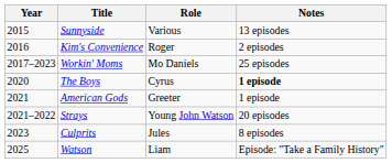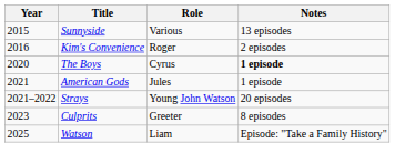 <table class="wikitable sortable">
 <tr>
 <th>Year</th>
 <th>Title</th>
 <th>Role</th>
 <th class="unsortable">Notes</th>
 </tr>
 <tr>
 <td>2015</td>
 <td><em><a href='#'>Sunnyside</a></em></td>
 <td>Various</td>
 <td>13 episodes</td>
 </tr>
 <tr>
 <td>2016</td>
 <td><em><a href='#'>Kim's Convenience</a></em></td>
 <td>Roger</td>
 <td>2 episodes</td>
 </tr>
 <tr>
-<td>2017–2023</td>
-<td><em><a href='#'>Workin' Moms</a></em></td>
-<td>Mo Daniels</td>
-<td>25 episodes</td>
-</tr>
-<tr>
 <td>2020</td>
 <td data-sort-value="Boys, The"><em><a href='#'>The Boys</a></em></td>
 <td>Cyrus</td>
 <td><strong>1 episode</strong></td>
 </tr>
 <tr>
 <td>2021</td>
 <td><em><a href='#'>American Gods</a></em></td>
-<td>Greeter</td>
+<td>Jules</td>
 <td>1 episode</td>
 </tr>
 <tr>
 <td>2021–2022</td>
 <td><em><a href='#'>Strays</a></em></td>
 <td>Young <a href='#'>John Watson</a></td>
 <td>20 episodes</td>
 </tr>
 <tr>
 <td>2023</td>
 <td><em><a href='#'>Culprits</a></em></td>
-<td>Jules</td>
+<td>Greeter</td>
 <td>8 episodes</td>
 </tr>
 <tr>
 <td>2025</td>
 <td><em><a href='#'>Watson</a></em></td>
 <td>Liam</td>
 <td>Episode: "Take a Family History"</td>
 </tr>
 </table>
